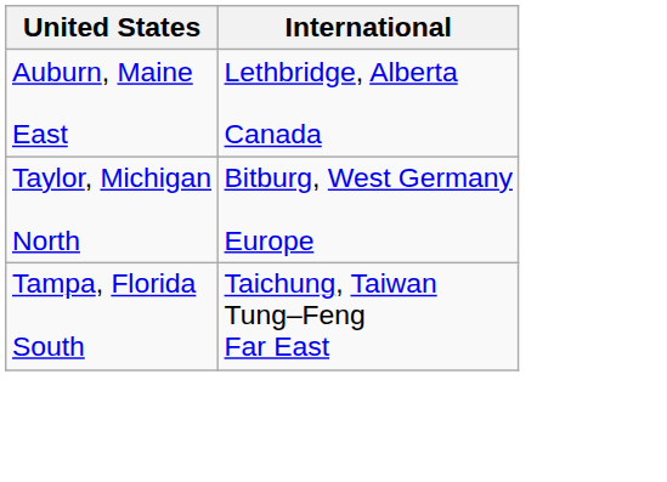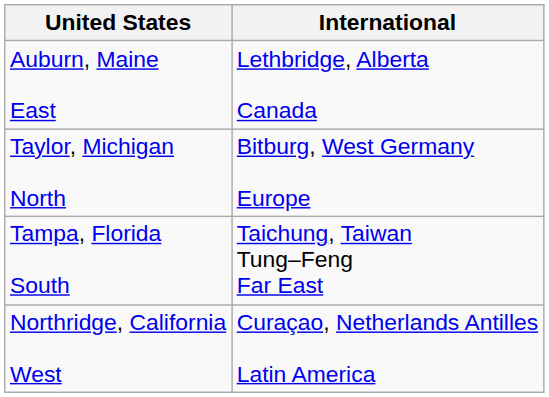 <table class="wikitable">
 <tr>
 <th>United States</th>
 <th>International</th>
 </tr>
 <tr>
 <td> <a href='#'>Auburn</a>, <a href='#'>Maine</a><br><br><a href='#'>East</a></td>
 <td> <a href='#'>Lethbridge</a>, <a href='#'>Alberta</a><br><br><a href='#'>Canada</a></td>
 </tr>
 <tr>
 <td> <a href='#'>Taylor</a>, <a href='#'>Michigan</a><br><br><a href='#'>North</a></td>
 <td> <a href='#'>Bitburg</a>, <a href='#'>West Germany</a><br><br><a href='#'>Europe</a></td>
 </tr>
 <tr>
 <td> <a href='#'>Tampa</a>, <a href='#'>Florida</a><br><br><a href='#'>South</a></td>
 <td> <a href='#'>Taichung</a>, <a href='#'>Taiwan</a><br>Tung–Feng<br><a href='#'>Far East</a></td>
 </tr>
+<tr>
+<td> <a href='#'>Northridge</a>, <a href='#'>California</a><br><br><a href='#'>West</a></td>
+<td> <a href='#'>Curaçao</a>, <a href='#'>Netherlands Antilles</a><br> <br><a href='#'>Latin America</a></td>
+</tr>
 </table>
